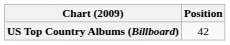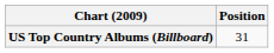 <table class="wikitable plainrowheaders" style="text-align:center">
 <tr>
 <th scope="col">Chart (2009)</th>
 <th scope="col">Position</th>
 </tr>
 <tr>
 <th scope="row">US Top Country Albums (<em>Billboard</em>)</th>
-<td>42</td>
+<td>31</td>
 </tr>
 </table>
